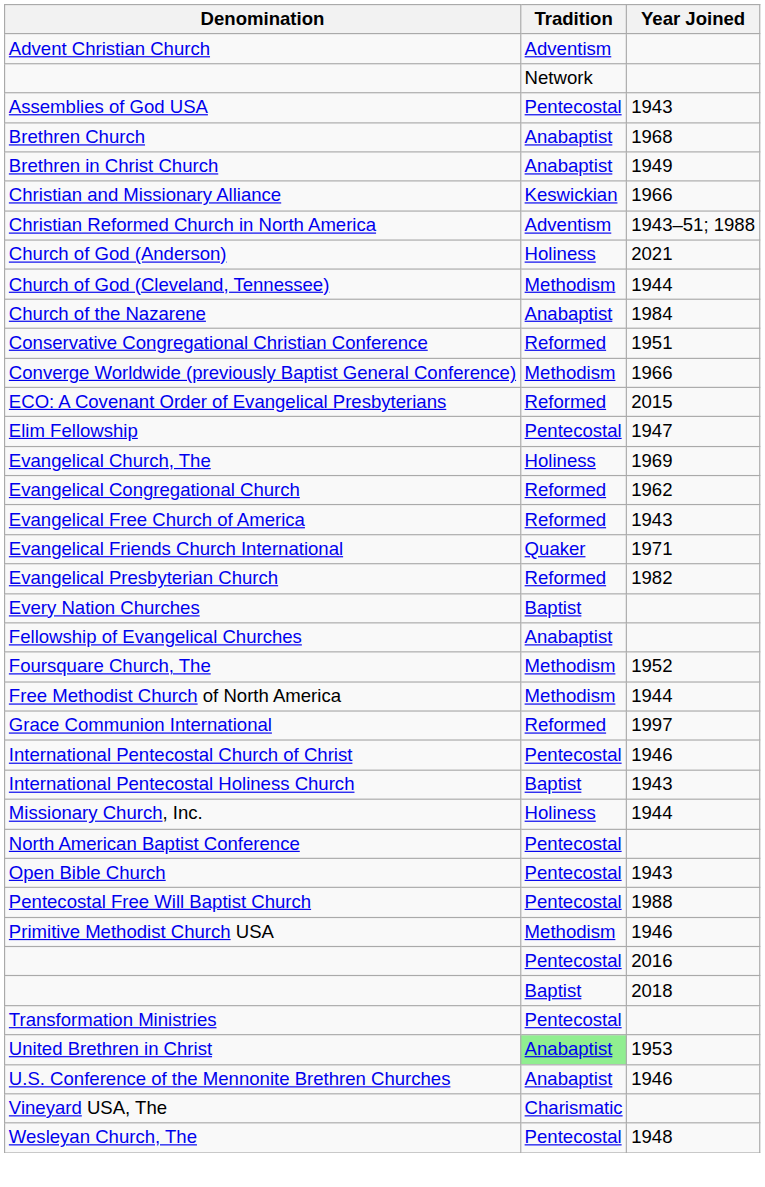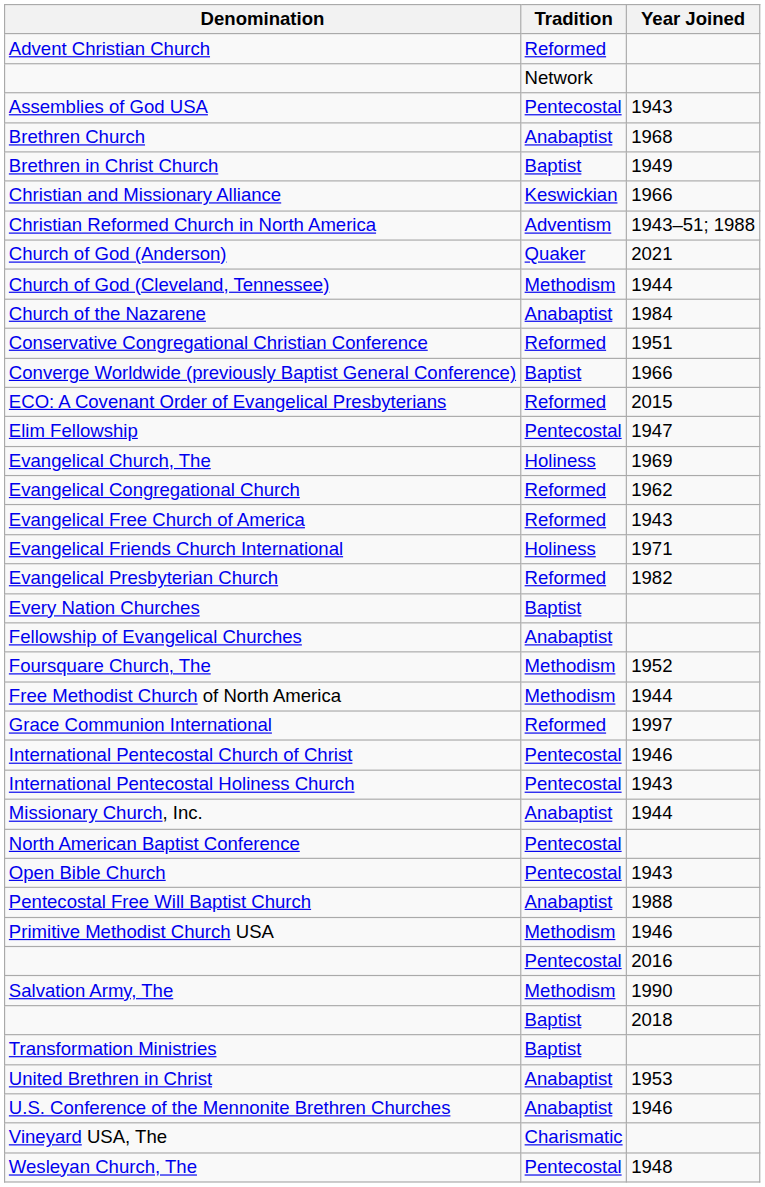 <table class="wikitable sortable">
 <tr>
 <th>Denomination</th>
 <th>Tradition</th>
 <th>Year Joined</th>
 </tr>
 <tr>
 <td><a href='#'>Advent Christian Church</a></td>
-<td><a href='#'>Adventism</a></td>
+<td><a href='#'>Reformed</a></td>
 <td></td>
 </tr>
 <tr>
 <td></td>
 <td>Network</td>
 <td></td>
 </tr>
 <tr>
 <td><a href='#'>Assemblies of God USA</a></td>
 <td><a href='#'>Pentecostal</a></td>
 <td>1943</td>
 </tr>
 <tr>
 <td><a href='#'>Brethren Church</a></td>
 <td><a href='#'>Anabaptist</a></td>
 <td>1968</td>
 </tr>
 <tr>
 <td><a href='#'>Brethren in Christ Church</a></td>
-<td><a href='#'>Anabaptist</a></td>
+<td><a href='#'>Baptist</a></td>
 <td>1949</td>
 </tr>
 <tr>
 <td><a href='#'>Christian and Missionary Alliance</a></td>
 <td><a href='#'>Keswickian</a></td>
 <td>1966</td>
 </tr>
 <tr>
 <td><a href='#'>Christian Reformed Church in North America</a></td>
 <td><a href='#'>Adventism</a></td>
 <td>1943–51; 1988</td>
 </tr>
 <tr>
 <td><a href='#'>Church of God (Anderson)</a></td>
-<td><a href='#'>Holiness</a></td>
+<td><a href='#'>Quaker</a></td>
 <td>2021</td>
 </tr>
 <tr>
 <td><a href='#'>Church of God (Cleveland, Tennessee)</a></td>
 <td><a href='#'>Methodism</a></td>
 <td>1944</td>
 </tr>
 <tr>
 <td><a href='#'>Church of the Nazarene</a></td>
 <td><a href='#'>Anabaptist</a></td>
 <td>1984</td>
 </tr>
 <tr>
 <td><a href='#'>Conservative Congregational Christian Conference</a></td>
 <td><a href='#'>Reformed</a></td>
 <td>1951</td>
 </tr>
 <tr>
 <td><a href='#'>Converge Worldwide (previously Baptist General Conference)</a></td>
-<td><a href='#'>Methodism</a></td>
+<td><a href='#'>Baptist</a></td>
 <td>1966</td>
 </tr>
 <tr>
 <td><a href='#'>ECO: A Covenant Order of Evangelical Presbyterians</a></td>
 <td><a href='#'>Reformed</a></td>
 <td>2015</td>
 </tr>
 <tr>
 <td><a href='#'>Elim Fellowship</a></td>
 <td><a href='#'>Pentecostal</a></td>
 <td>1947</td>
 </tr>
 <tr>
 <td><a href='#'>Evangelical Church, The</a></td>
 <td><a href='#'>Holiness</a></td>
 <td>1969</td>
 </tr>
 <tr>
 <td><a href='#'>Evangelical Congregational Church</a></td>
 <td><a href='#'>Reformed</a></td>
 <td>1962</td>
 </tr>
 <tr>
 <td><a href='#'>Evangelical Free Church of America</a></td>
 <td><a href='#'>Reformed</a></td>
 <td>1943</td>
 </tr>
 <tr>
 <td><a href='#'>Evangelical Friends Church International</a></td>
-<td><a href='#'>Quaker</a></td>
+<td><a href='#'>Holiness</a></td>
 <td>1971</td>
 </tr>
 <tr>
 <td><a href='#'>Evangelical Presbyterian Church</a></td>
 <td><a href='#'>Reformed</a></td>
 <td>1982</td>
 </tr>
 <tr>
 <td><a href='#'>Every Nation Churches</a></td>
 <td><a href='#'>Baptist</a></td>
 <td></td>
 </tr>
 <tr>
 <td><a href='#'>Fellowship of Evangelical Churches</a></td>
 <td><a href='#'>Anabaptist</a></td>
 <td></td>
 </tr>
 <tr>
 <td><a href='#'>Foursquare Church, The</a></td>
 <td><a href='#'>Methodism</a></td>
 <td>1952</td>
 </tr>
 <tr>
 <td><a href='#'>Free Methodist Church</a> of North America</td>
 <td><a href='#'>Methodism</a></td>
 <td>1944</td>
 </tr>
 <tr>
 <td><a href='#'>Grace Communion International</a></td>
 <td><a href='#'>Reformed</a></td>
 <td>1997</td>
 </tr>
 <tr>
 <td><a href='#'>International Pentecostal Church of Christ</a></td>
 <td><a href='#'>Pentecostal</a></td>
 <td>1946</td>
 </tr>
 <tr>
 <td><a href='#'>International Pentecostal Holiness Church</a></td>
-<td><a href='#'>Baptist</a></td>
+<td><a href='#'>Pentecostal</a></td>
 <td>1943</td>
 </tr>
 <tr>
 <td><a href='#'>Missionary Church</a>, Inc.</td>
-<td><a href='#'>Holiness</a></td>
+<td><a href='#'>Anabaptist</a></td>
 <td>1944</td>
 </tr>
 <tr>
 <td><a href='#'>North American Baptist Conference</a></td>
 <td><a href='#'>Pentecostal</a></td>
 <td></td>
 </tr>
 <tr>
 <td><a href='#'>Open Bible Church</a></td>
 <td><a href='#'>Pentecostal</a></td>
 <td>1943</td>
 </tr>
 <tr>
 <td><a href='#'>Pentecostal Free Will Baptist Church</a></td>
-<td><a href='#'>Pentecostal</a></td>
+<td><a href='#'>Anabaptist</a></td>
 <td>1988</td>
 </tr>
 <tr>
 <td><a href='#'>Primitive Methodist Church</a> USA</td>
 <td><a href='#'>Methodism</a></td>
 <td>1946</td>
 </tr>
 <tr>
 <td></td>
 <td><a href='#'>Pentecostal</a></td>
 <td>2016</td>
 </tr>
 <tr>
+<td><a href='#'>Salvation Army, The</a></td>
+<td><a href='#'>Methodism</a></td>
+<td>1990</td>
+</tr>
+<tr>
 <td></td>
 <td><a href='#'>Baptist</a></td>
 <td>2018</td>
 </tr>
 <tr>
 <td><a href='#'>Transformation Ministries</a></td>
-<td><a href='#'>Pentecostal</a></td>
+<td><a href='#'>Baptist</a></td>
 <td></td>
 </tr>
 <tr>
 <td><a href='#'>United Brethren in Christ</a></td>
-<td style="background: lightgreen;"><a href='#'>Anabaptist</a></td>
+<td><a href='#'>Anabaptist</a></td>
 <td>1953</td>
 </tr>
 <tr>
 <td><a href='#'>U.S. Conference of the Mennonite Brethren Churches</a></td>
 <td><a href='#'>Anabaptist</a></td>
 <td>1946</td>
 </tr>
 <tr>
 <td><a href='#'>Vineyard</a> USA, The</td>
 <td><a href='#'>Charismatic</a></td>
 <td></td>
 </tr>
 <tr>
 <td><a href='#'>Wesleyan Church, The</a></td>
 <td><a href='#'>Pentecostal</a></td>
 <td>1948</td>
 </tr>
 </table>
